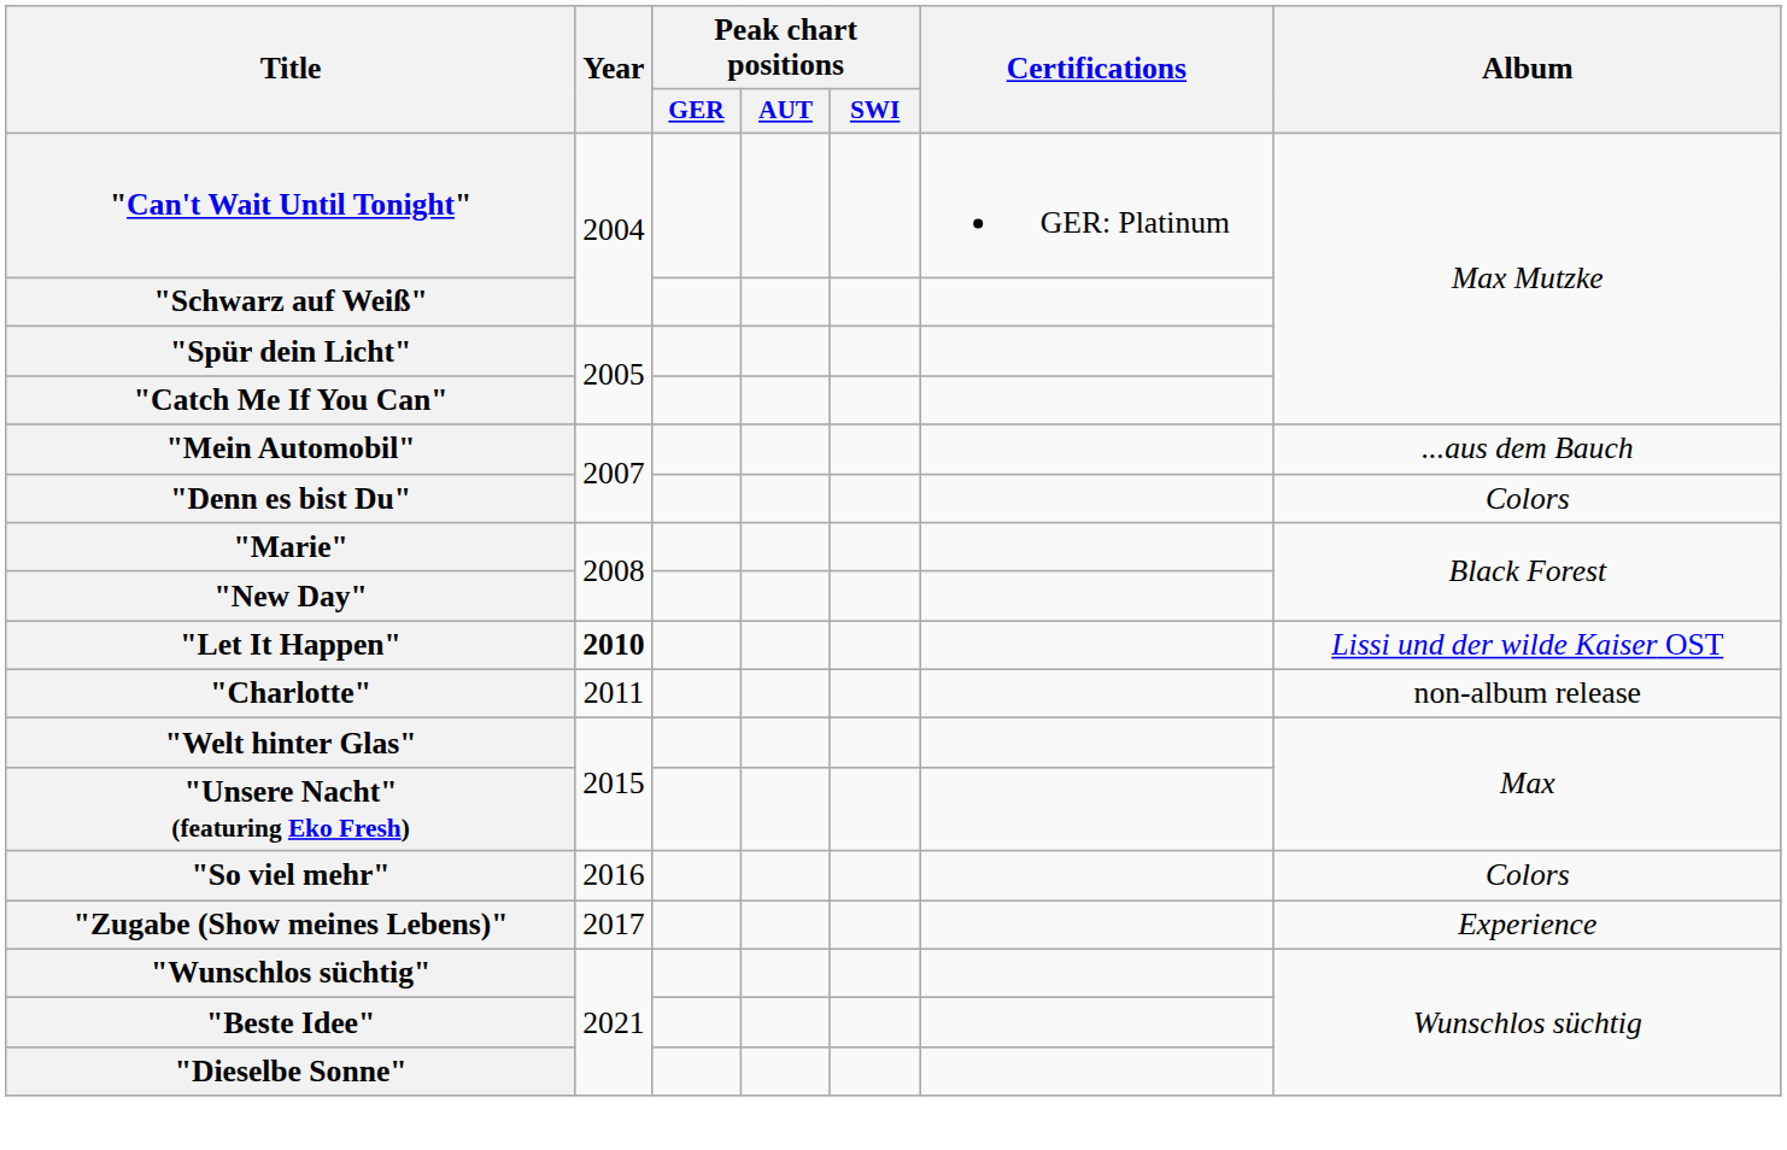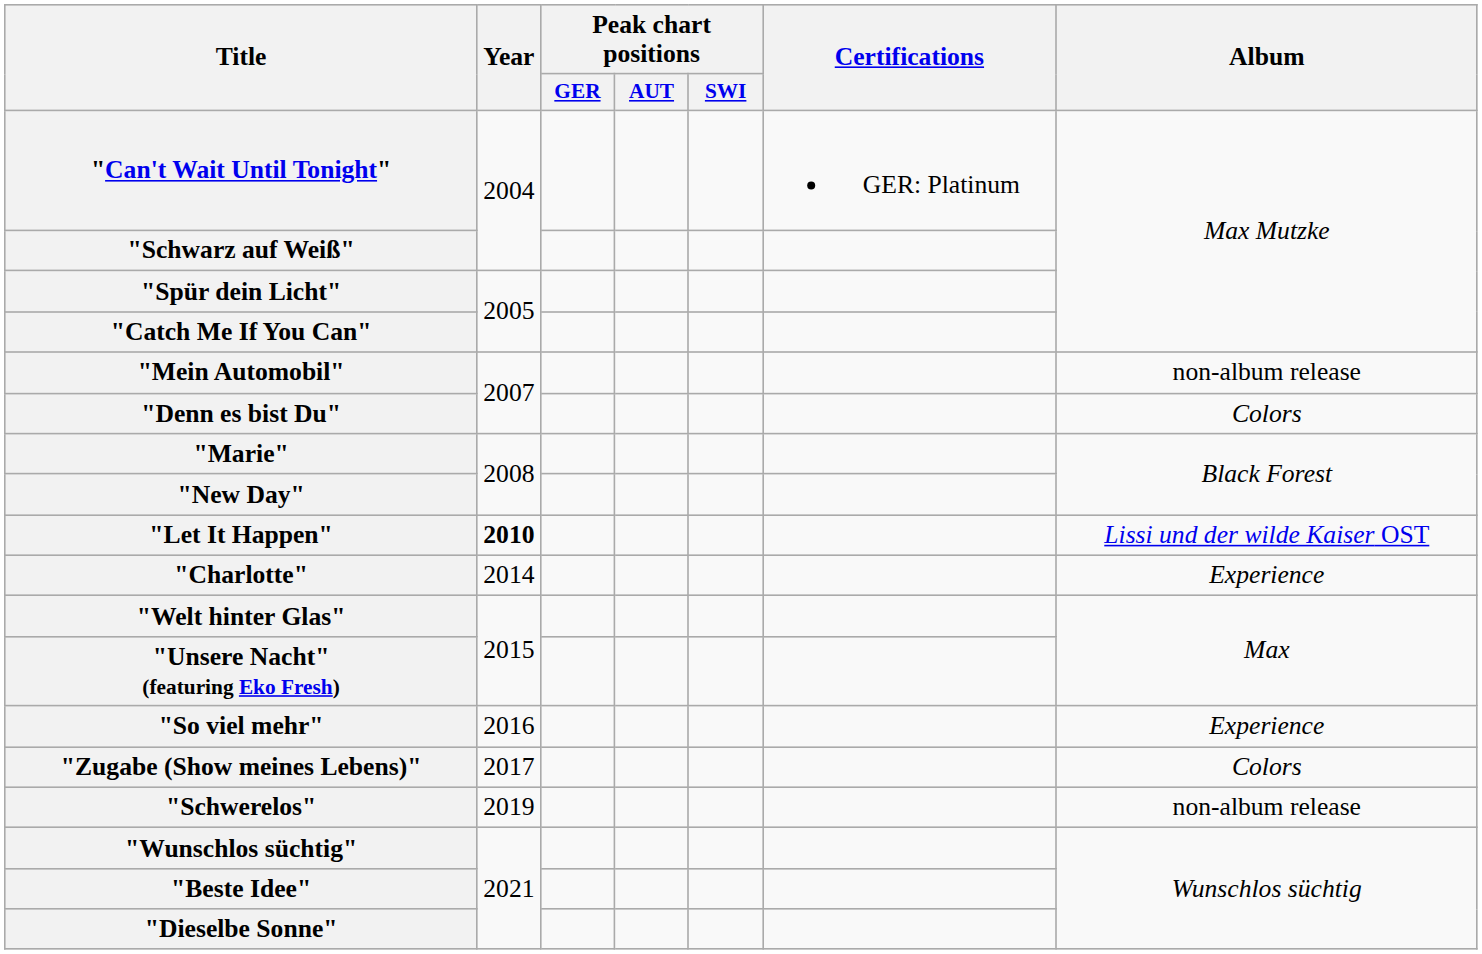 <table class="wikitable plainrowheaders" style="text-align:center;" border="1">
 <tr>
 <th scope="col" rowspan="2" style="width:18em;">Title</th>
 <th scope="col" rowspan="2">Year</th>
 <th scope="col" colspan="3">Peak chart positions</th>
 <th scope="col" rowspan="2" style="width:11em;"><a href='#'>Certifications</a></th>
 <th scope="col" rowspan="2" style="width:16em;">Album</th>
 </tr>
 <tr style="font-size:smaller;">
 <th width="40"><a href='#'>GER</a><br></th>
 <th width="40"><a href='#'>AUT</a><br></th>
 <th width="40"><a href='#'>SWI</a><br></th>
 </tr>
 <tr>
 <th scope="row">"<a href='#'>Can't Wait Until Tonight</a>"</th>
 <td rowspan="2">2004</td>
 <td></td>
 <td></td>
 <td></td>
 <td><br><ul><li>GER: Platinum</li></ul></td>
 <td rowspan="4"><em>Max Mutzke</em></td>
 </tr>
 <tr>
 <th scope="row">"Schwarz auf Weiß"</th>
 <td></td>
 <td></td>
 <td></td>
 <td></td>
 </tr>
 <tr>
 <th scope="row">"Spür dein Licht"</th>
 <td rowspan="2">2005</td>
 <td></td>
 <td></td>
 <td></td>
 <td></td>
 </tr>
 <tr>
 <th scope="row">"Catch Me If You Can"</th>
 <td></td>
 <td></td>
 <td></td>
 <td></td>
 </tr>
 <tr>
 <th scope="row">"Mein Automobil"</th>
 <td rowspan="2">2007</td>
 <td></td>
 <td></td>
 <td></td>
 <td></td>
-<td rowspan="1"><em>...aus dem Bauch</em></td>
+<td rowspan="1">non-album release</td>
 </tr>
 <tr>
 <th scope="row">"Denn es bist Du"</th>
 <td></td>
 <td></td>
 <td></td>
 <td></td>
 <td><em>Colors</em></td>
 </tr>
 <tr>
 <th scope="row">"Marie"</th>
 <td rowspan="2">2008</td>
 <td></td>
 <td></td>
 <td></td>
 <td></td>
 <td rowspan="2"><em>Black Forest</em></td>
 </tr>
 <tr>
 <th scope="row">"New Day"</th>
 <td></td>
 <td></td>
 <td></td>
 <td></td>
 </tr>
 <tr>
 <th scope="row">"Let It Happen"</th>
 <td rowspan="1"><strong>2010</strong></td>
 <td></td>
 <td></td>
 <td></td>
 <td></td>
 <td rowspan="1"><a href='#'><em>Lissi und der wilde Kaiser</em> OST</a></td>
 </tr>
 <tr>
 <th scope="row">"Charlotte"</th>
-<td rowspan="1">2011</td>
+<td rowspan="1">2014</td>
 <td></td>
 <td></td>
 <td></td>
 <td></td>
-<td rowspan="1">non-album release</td>
+<td><em>Experience</em></td>
 </tr>
 <tr>
 <th scope="row">"Welt hinter Glas"</th>
 <td rowspan="2">2015</td>
 <td></td>
 <td></td>
 <td></td>
 <td></td>
 <td rowspan="2"><em>Max</em></td>
 </tr>
 <tr>
 <th scope="row">"Unsere Nacht" <br><small>(featuring <a href='#'>Eko Fresh</a>)</small></th>
 <td></td>
 <td></td>
 <td></td>
 <td></td>
 </tr>
 <tr>
 <th scope="row">"So viel mehr"</th>
 <td>2016</td>
 <td></td>
 <td></td>
 <td></td>
 <td></td>
-<td><em>Colors</em></td>
+<td><em>Experience</em></td>
 </tr>
 <tr>
 <th scope="row">"Zugabe (Show meines Lebens)"</th>
 <td>2017</td>
 <td></td>
 <td></td>
 <td></td>
 <td></td>
-<td><em>Experience</em></td>
+<td><em>Colors</em></td>
+</tr>
+<tr>
+<th scope="row">"Schwerelos"</th>
+<td>2019</td>
+<td></td>
+<td></td>
+<td></td>
+<td></td>
+<td>non-album release</td>
 </tr>
 <tr>
 <th scope="row">"Wunschlos süchtig"</th>
 <td rowspan="3">2021</td>
 <td></td>
 <td></td>
 <td></td>
 <td></td>
 <td rowspan="3"><em>Wunschlos süchtig</em></td>
 </tr>
 <tr>
 <th scope="row">"Beste Idee"</th>
 <td></td>
 <td></td>
 <td></td>
 <td></td>
 </tr>
 <tr>
 <th scope="row">"Dieselbe Sonne"</th>
 <td></td>
 <td></td>
 <td></td>
 <td></td>
 </tr>
 </table>
